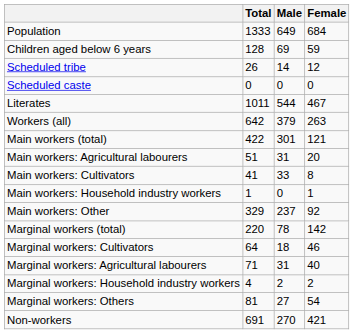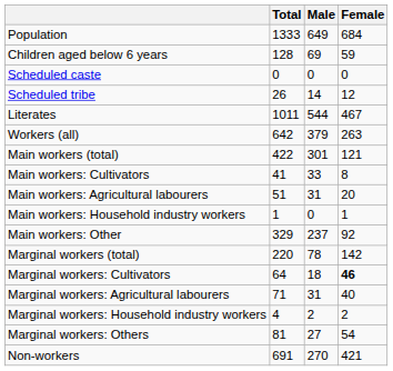 <table class="wikitable sortable">
 <tr>
 <th></th>
 <th>Total</th>
 <th>Male</th>
 <th>Female</th>
 </tr>
 <tr>
 <td>Population</td>
 <td>1333</td>
 <td>649</td>
 <td>684</td>
 </tr>
 <tr>
 <td>Children aged below 6 years</td>
 <td>128</td>
 <td>69</td>
 <td>59</td>
 </tr>
 <tr>
+<td><a href='#'>Scheduled caste</a></td>
+<td>0</td>
+<td>0</td>
+<td>0</td>
+</tr>
+<tr>
 <td><a href='#'>Scheduled tribe</a></td>
 <td>26</td>
 <td>14</td>
 <td>12</td>
-</tr>
-<tr>
-<td><a href='#'>Scheduled caste</a></td>
-<td>0</td>
-<td>0</td>
-<td>0</td>
 </tr>
 <tr>
 <td>Literates</td>
 <td>1011</td>
 <td>544</td>
 <td>467</td>
 </tr>
 <tr>
 <td>Workers (all)</td>
 <td>642</td>
 <td>379</td>
 <td>263</td>
 </tr>
 <tr>
 <td>Main workers (total)</td>
 <td>422</td>
 <td>301</td>
 <td>121</td>
 </tr>
 <tr>
+<td>Main workers: Cultivators</td>
+<td>41</td>
+<td>33</td>
+<td>8</td>
+</tr>
+<tr>
 <td>Main workers: Agricultural labourers</td>
 <td>51</td>
 <td>31</td>
 <td>20</td>
-</tr>
-<tr>
-<td>Main workers: Cultivators</td>
-<td>41</td>
-<td>33</td>
-<td>8</td>
 </tr>
 <tr>
 <td>Main workers: Household industry workers</td>
 <td>1</td>
 <td>0</td>
 <td>1</td>
 </tr>
 <tr>
 <td>Main workers: Other</td>
 <td>329</td>
 <td>237</td>
 <td>92</td>
 </tr>
 <tr>
 <td>Marginal workers (total)</td>
 <td>220</td>
 <td>78</td>
 <td>142</td>
 </tr>
 <tr>
 <td>Marginal workers: Cultivators</td>
 <td>64</td>
 <td>18</td>
-<td>46</td>
+<td><strong>46</strong></td>
 </tr>
 <tr>
 <td>Marginal workers: Agricultural labourers</td>
 <td>71</td>
 <td>31</td>
 <td>40</td>
 </tr>
 <tr>
 <td>Marginal workers: Household industry workers</td>
 <td>4</td>
 <td>2</td>
 <td>2</td>
 </tr>
 <tr>
 <td>Marginal workers: Others</td>
 <td>81</td>
 <td>27</td>
 <td>54</td>
 </tr>
 <tr>
 <td>Non-workers</td>
 <td>691</td>
 <td>270</td>
 <td>421</td>
 </tr>
 </table>
